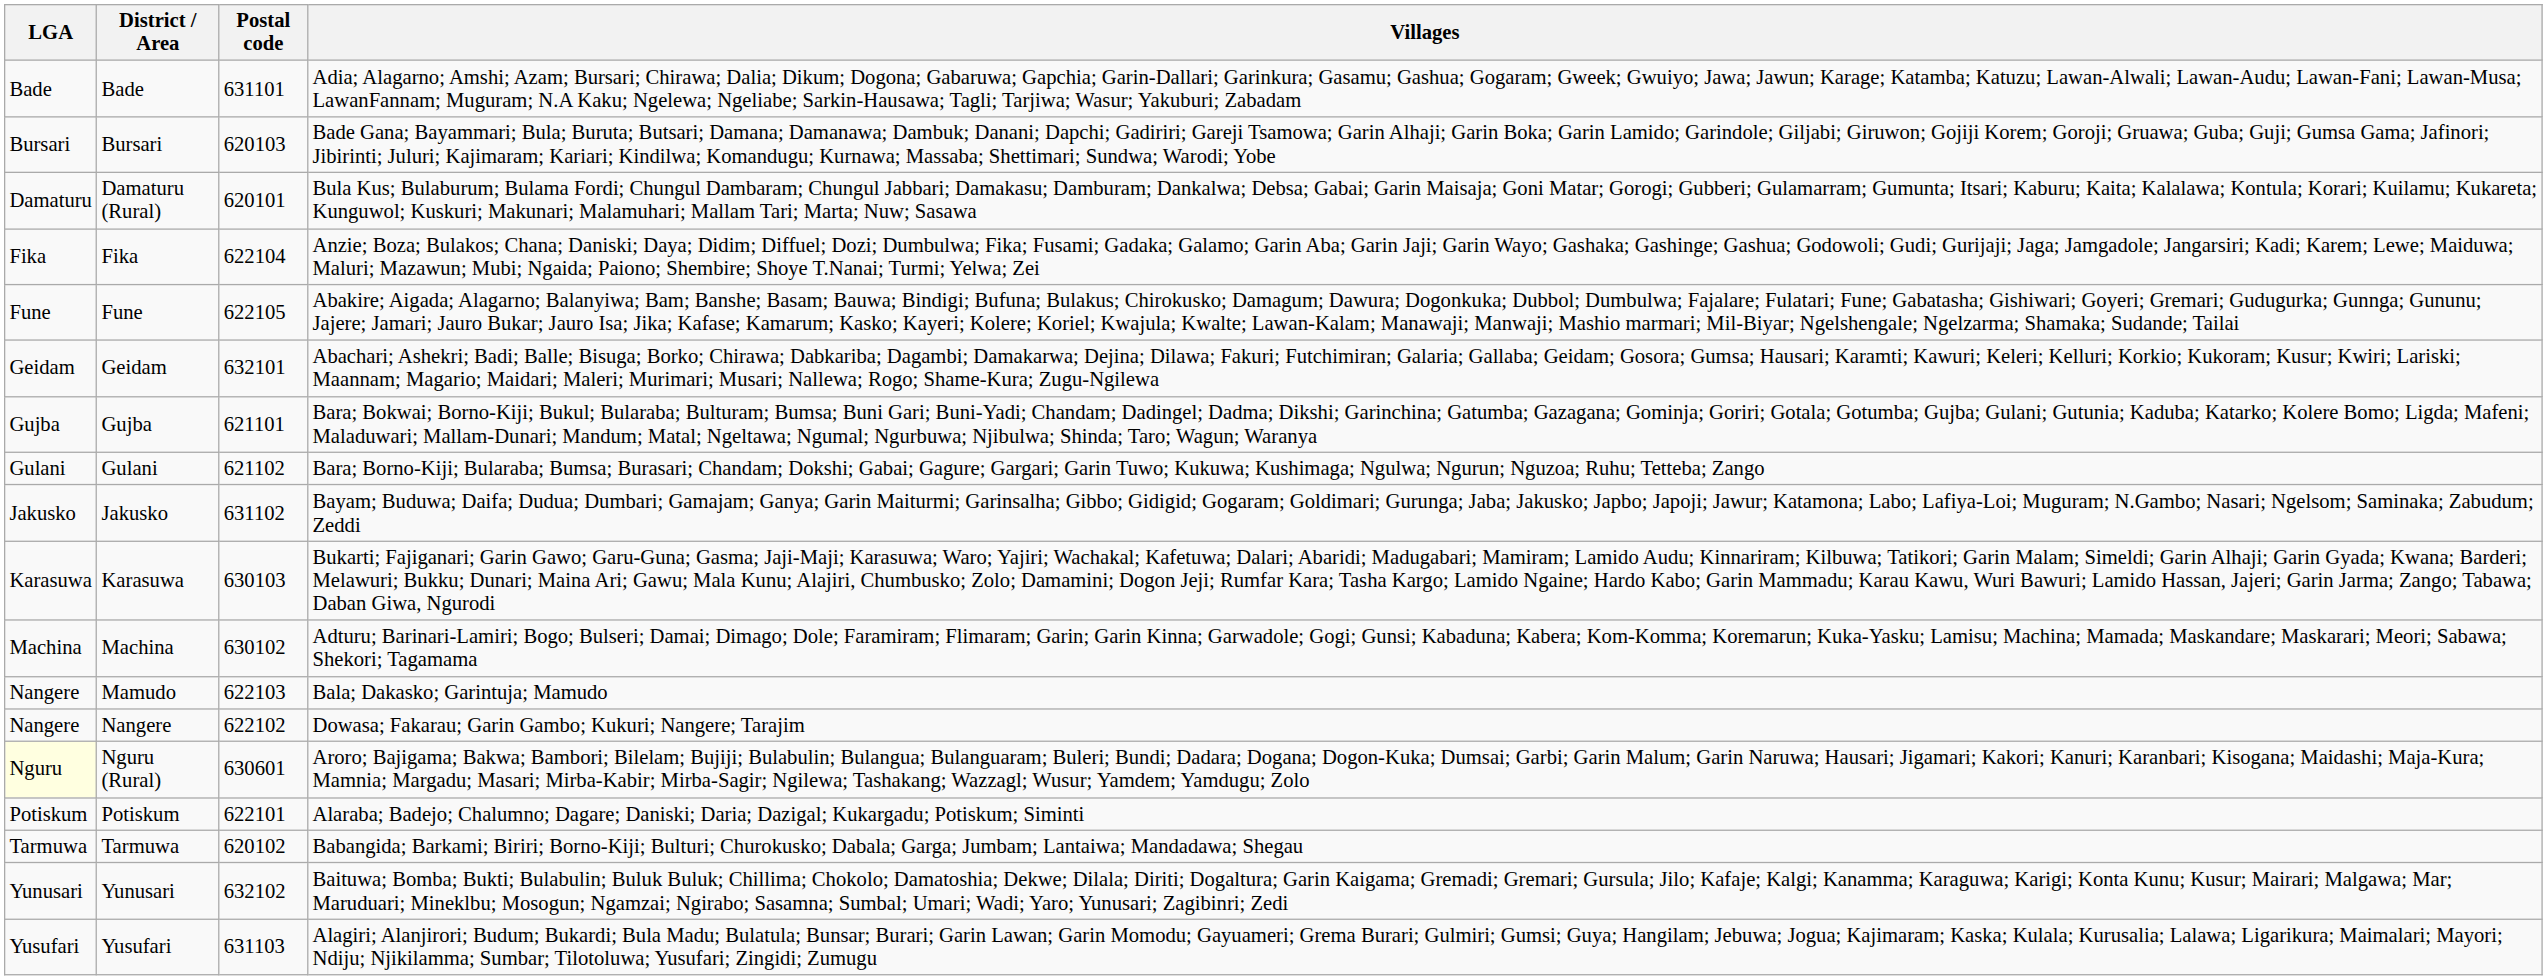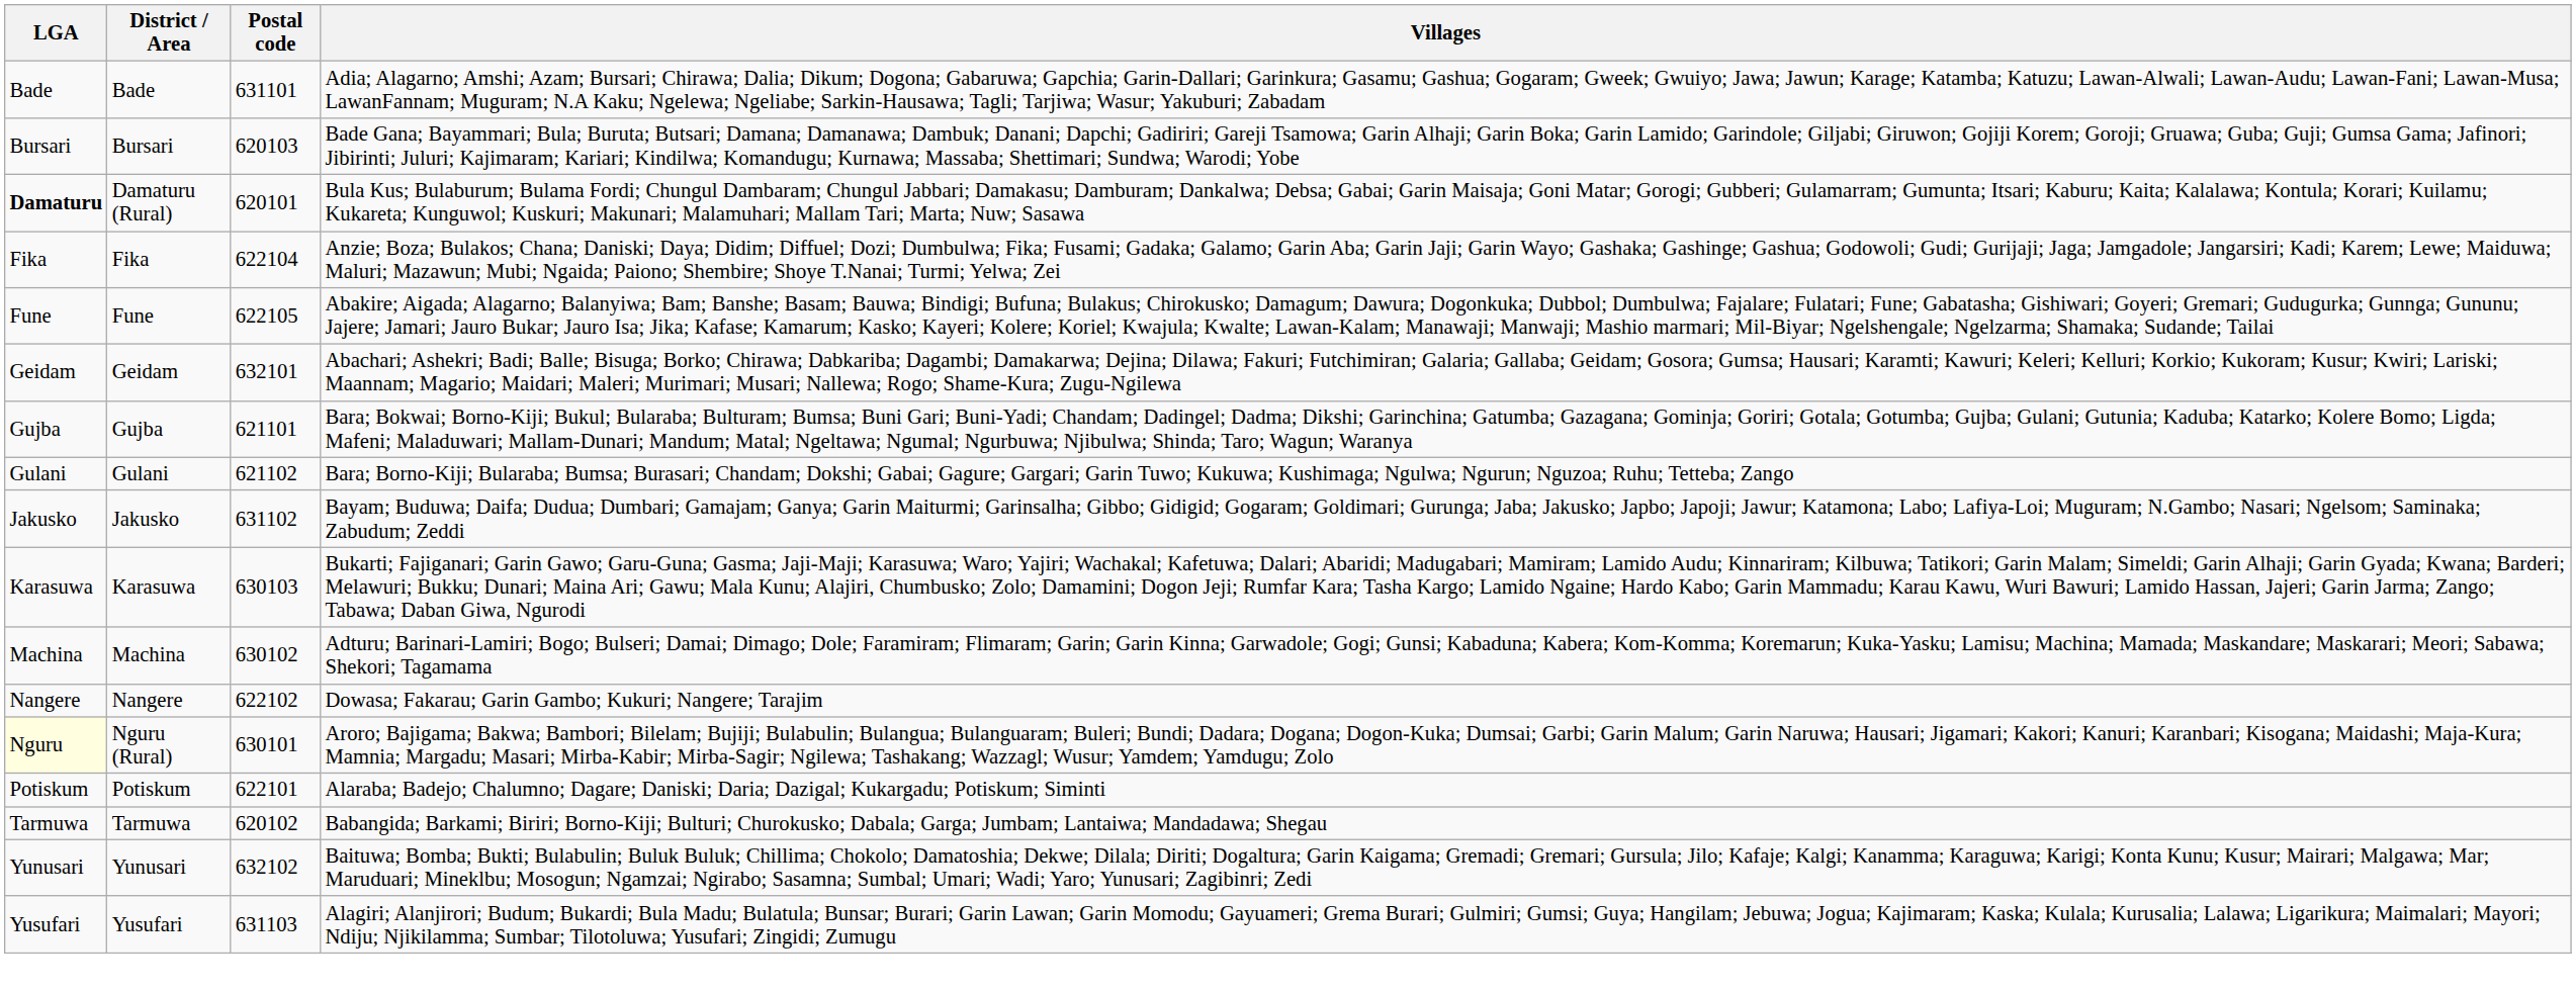 <table class="wikitable sortable">
 <tr>
 <th>LGA</th>
 <th>District / Area</th>
 <th>Postal code</th>
 <th>Villages</th>
 </tr>
 <tr>
 <td>Bade</td>
 <td>Bade</td>
 <td>631101</td>
 <td>Adia; Alagarno; Amshi; Azam; Bursari; Chirawa; Dalia; Dikum; Dogona; Gabaruwa; Gapchia; Garin-Dallari; Garinkura; Gasamu; Gashua; Gogaram; Gweek; Gwuiyo; Jawa; Jawun; Karage; Katamba; Katuzu; Lawan-Alwali; Lawan-Audu; Lawan-Fani; Lawan-Musa; LawanFannam; Muguram; N.A Kaku; Ngelewa; Ngeliabe; Sarkin-Hausawa; Tagli; Tarjiwa; Wasur; Yakuburi; Zabadam</td>
 </tr>
 <tr>
 <td>Bursari</td>
 <td>Bursari</td>
 <td>620103</td>
 <td>Bade Gana; Bayammari; Bula; Buruta; Butsari; Damana; Damanawa; Dambuk; Danani; Dapchi; Gadiriri; Gareji Tsamowa; Garin Alhaji; Garin Boka; Garin Lamido; Garindole; Giljabi; Giruwon; Gojiji Korem; Goroji; Gruawa; Guba; Guji; Gumsa Gama; Jafinori; Jibirinti; Juluri; Kajimaram; Kariari; Kindilwa; Komandugu; Kurnawa; Massaba; Shettimari; Sundwa; Warodi; Yobe</td>
 </tr>
 <tr>
-<td>Damaturu</td>
+<td><strong>Damaturu</strong></td>
 <td>Damaturu (Rural)</td>
 <td>620101</td>
 <td>Bula Kus; Bulaburum; Bulama Fordi; Chungul Dambaram; Chungul Jabbari; Damakasu; Damburam; Dankalwa; Debsa; Gabai; Garin Maisaja; Goni Matar; Gorogi; Gubberi; Gulamarram; Gumunta; Itsari; Kaburu; Kaita; Kalalawa; Kontula; Korari; Kuilamu; Kukareta; Kunguwol; Kuskuri; Makunari; Malamuhari; Mallam Tari; Marta; Nuw; Sasawa</td>
 </tr>
 <tr>
 <td>Fika</td>
 <td>Fika</td>
 <td>622104</td>
 <td>Anzie; Boza; Bulakos; Chana; Daniski; Daya; Didim; Diffuel; Dozi; Dumbulwa; Fika; Fusami; Gadaka; Galamo; Garin Aba; Garin Jaji; Garin Wayo; Gashaka; Gashinge; Gashua; Godowoli; Gudi; Gurijaji; Jaga; Jamgadole; Jangarsiri; Kadi; Karem; Lewe; Maiduwa; Maluri; Mazawun; Mubi; Ngaida; Paiono; Shembire; Shoye T.Nanai; Turmi; Yelwa; Zei</td>
 </tr>
 <tr>
 <td>Fune</td>
 <td>Fune</td>
 <td>622105</td>
 <td>Abakire; Aigada; Alagarno; Balanyiwa; Bam; Banshe; Basam; Bauwa; Bindigi; Bufuna; Bulakus; Chirokusko; Damagum; Dawura; Dogonkuka; Dubbol; Dumbulwa; Fajalare; Fulatari; Fune; Gabatasha; Gishiwari; Goyeri; Gremari; Gudugurka; Gunnga; Gununu; Jajere; Jamari; Jauro Bukar; Jauro Isa; Jika; Kafase; Kamarum; Kasko; Kayeri; Kolere; Koriel; Kwajula; Kwalte; Lawan-Kalam; Manawaji; Manwaji; Mashio marmari; Mil-Biyar; Ngelshengale; Ngelzarma; Shamaka; Sudande; Tailai</td>
 </tr>
 <tr>
 <td>Geidam</td>
 <td>Geidam</td>
 <td>632101</td>
 <td>Abachari; Ashekri; Badi; Balle; Bisuga; Borko; Chirawa; Dabkariba; Dagambi; Damakarwa; Dejina; Dilawa; Fakuri; Futchimiran; Galaria; Gallaba; Geidam; Gosora; Gumsa; Hausari; Karamti; Kawuri; Keleri; Kelluri; Korkio; Kukoram; Kusur; Kwiri; Lariski; Maannam; Magario; Maidari; Maleri; Murimari; Musari; Nallewa; Rogo; Shame-Kura; Zugu-Ngilewa</td>
 </tr>
 <tr>
 <td>Gujba</td>
 <td>Gujba</td>
 <td>621101</td>
 <td>Bara; Bokwai; Borno-Kiji; Bukul; Bularaba; Bulturam; Bumsa; Buni Gari; Buni-Yadi; Chandam; Dadingel; Dadma; Dikshi; Garinchina; Gatumba; Gazagana; Gominja; Goriri; Gotala; Gotumba; Gujba; Gulani; Gutunia; Kaduba; Katarko; Kolere Bomo; Ligda; Mafeni; Maladuwari; Mallam-Dunari; Mandum; Matal; Ngeltawa; Ngumal; Ngurbuwa; Njibulwa; Shinda; Taro; Wagun; Waranya</td>
 </tr>
 <tr>
 <td>Gulani</td>
 <td>Gulani</td>
 <td>621102</td>
 <td>Bara; Borno-Kiji; Bularaba; Bumsa; Burasari; Chandam; Dokshi; Gabai; Gagure; Gargari; Garin Tuwo; Kukuwa; Kushimaga; Ngulwa; Ngurun; Nguzoa; Ruhu; Tetteba; Zango</td>
 </tr>
 <tr>
 <td>Jakusko</td>
 <td>Jakusko</td>
 <td>631102</td>
 <td>Bayam; Buduwa; Daifa; Dudua; Dumbari; Gamajam; Ganya; Garin Maiturmi; Garinsalha; Gibbo; Gidigid; Gogaram; Goldimari; Gurunga; Jaba; Jakusko; Japbo; Japoji; Jawur; Katamona; Labo; Lafiya-Loi; Muguram; N.Gambo; Nasari; Ngelsom; Saminaka; Zabudum; Zeddi</td>
 </tr>
 <tr>
 <td>Karasuwa</td>
 <td>Karasuwa</td>
 <td>630103</td>
 <td>Bukarti; Fajiganari; Garin Gawo; Garu-Guna; Gasma; Jaji-Maji; Karasuwa; Waro; Yajiri; Wachakal; Kafetuwa; Dalari; Abaridi; Madugabari; Mamiram; Lamido Audu; Kinnariram; Kilbuwa; Tatikori; Garin Malam; Simeldi; Garin Alhaji; Garin Gyada; Kwana; Barderi; Melawuri; Bukku; Dunari; Maina Ari; Gawu; Mala Kunu; Alajiri, Chumbusko; Zolo; Damamini; Dogon Jeji; Rumfar Kara; Tasha Kargo; Lamido Ngaine; Hardo Kabo; Garin Mammadu; Karau Kawu, Wuri Bawuri; Lamido Hassan, Jajeri; Garin Jarma; Zango; Tabawa; Daban Giwa, Ngurodi</td>
 </tr>
 <tr>
 <td>Machina</td>
 <td>Machina</td>
 <td>630102</td>
 <td>Adturu; Barinari-Lamiri; Bogo; Bulseri; Damai; Dimago; Dole; Faramiram; Flimaram; Garin; Garin Kinna; Garwadole; Gogi; Gunsi; Kabaduna; Kabera; Kom-Komma; Koremarun; Kuka-Yasku; Lamisu; Machina; Mamada; Maskandare; Maskarari; Meori; Sabawa; Shekori; Tagamama</td>
 </tr>
 <tr>
 <td>Nangere</td>
-<td>Mamudo</td>
-<td>622103</td>
-<td>Bala; Dakasko; Garintuja; Mamudo</td>
-</tr>
-<tr>
-<td>Nangere</td>
 <td>Nangere</td>
 <td>622102</td>
 <td>Dowasa; Fakarau; Garin Gambo; Kukuri; Nangere; Tarajim</td>
 </tr>
 <tr>
 <td style="background: lightyellow;">Nguru</td>
 <td>Nguru (Rural)</td>
-<td>630601</td>
+<td>630101</td>
 <td>Aroro; Bajigama; Bakwa; Bambori; Bilelam; Bujiji; Bulabulin; Bulangua; Bulanguaram; Buleri; Bundi; Dadara; Dogana; Dogon-Kuka; Dumsai; Garbi; Garin Malum; Garin Naruwa; Hausari; Jigamari; Kakori; Kanuri; Karanbari; Kisogana; Maidashi; Maja-Kura; Mamnia; Margadu; Masari; Mirba-Kabir; Mirba-Sagir; Ngilewa; Tashakang; Wazzagl; Wusur; Yamdem; Yamdugu; Zolo</td>
 </tr>
 <tr>
 <td>Potiskum</td>
 <td>Potiskum</td>
 <td>622101</td>
 <td>Alaraba; Badejo; Chalumno; Dagare; Daniski; Daria; Dazigal; Kukargadu; Potiskum; Siminti</td>
 </tr>
 <tr>
 <td>Tarmuwa</td>
 <td>Tarmuwa</td>
 <td>620102</td>
 <td>Babangida; Barkami; Biriri; Borno-Kiji; Bulturi; Churokusko; Dabala; Garga; Jumbam; Lantaiwa; Mandadawa; Shegau</td>
 </tr>
 <tr>
 <td>Yunusari</td>
 <td>Yunusari</td>
 <td>632102</td>
 <td>Baituwa; Bomba; Bukti; Bulabulin; Buluk Buluk; Chillima; Chokolo; Damatoshia; Dekwe; Dilala; Diriti; Dogaltura; Garin Kaigama; Gremadi; Gremari; Gursula; Jilo; Kafaje; Kalgi; Kanamma; Karaguwa; Karigi; Konta Kunu; Kusur; Mairari; Malgawa; Mar; Maruduari; Mineklbu; Mosogun; Ngamzai; Ngirabo; Sasamna; Sumbal; Umari; Wadi; Yaro; Yunusari; Zagibinri; Zedi</td>
 </tr>
 <tr>
 <td>Yusufari</td>
 <td>Yusufari</td>
 <td>631103</td>
 <td>Alagiri; Alanjirori; Budum; Bukardi; Bula Madu; Bulatula; Bunsar; Burari; Garin Lawan; Garin Momodu; Gayuameri; Grema Burari; Gulmiri; Gumsi; Guya; Hangilam; Jebuwa; Jogua; Kajimaram; Kaska; Kulala; Kurusalia; Lalawa; Ligarikura; Maimalari; Mayori; Ndiju; Njikilamma; Sumbar; Tilotoluwa; Yusufari; Zingidi; Zumugu</td>
 </tr>
 </table>
